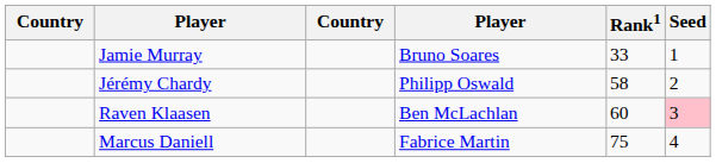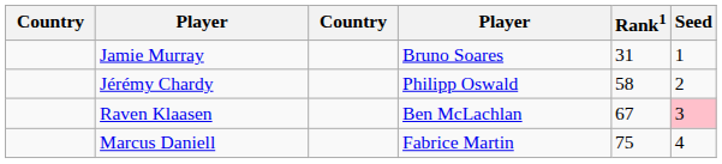 <table class="sortable wikitable">
 <tr>
 <th width="70">Country</th>
 <th width="175">Player</th>
 <th width="70">Country</th>
 <th width="175">Player</th>
 <th>Rank<sup>1</sup></th>
 <th>Seed</th>
 </tr>
 <tr>
 <td></td>
 <td><a href='#'>Jamie Murray</a></td>
 <td></td>
 <td><a href='#'>Bruno Soares</a></td>
-<td>33</td>
+<td>31</td>
 <td>1</td>
 </tr>
 <tr>
 <td></td>
 <td><a href='#'>Jérémy Chardy</a></td>
 <td></td>
 <td><a href='#'>Philipp Oswald</a></td>
 <td>58</td>
 <td>2</td>
 </tr>
 <tr>
 <td></td>
 <td><a href='#'>Raven Klaasen</a></td>
 <td></td>
 <td><a href='#'>Ben McLachlan</a></td>
-<td>60</td>
+<td>67</td>
 <td style="background: pink;">3</td>
 </tr>
 <tr>
 <td></td>
 <td><a href='#'>Marcus Daniell</a></td>
 <td></td>
 <td><a href='#'>Fabrice Martin</a></td>
 <td>75</td>
 <td>4</td>
 </tr>
 </table>
